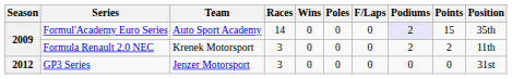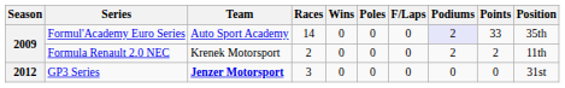 <table class="wikitable" style="font-size: 90%; text-align:center">
 <tr>
 <th>Season</th>
 <th>Series</th>
 <th>Team</th>
 <th>Races</th>
 <th>Wins</th>
 <th>Poles</th>
 <th>F/Laps</th>
 <th>Podiums</th>
 <th>Points</th>
 <th>Position</th>
 </tr>
 <tr>
 <th rowspan=2>2009</th>
 <td align=left nowrap><a href='#'>Formul'Academy Euro Series</a></td>
 <td align=left nowrap><a href='#'>Auto Sport Academy</a></td>
 <td>14</td>
 <td>0</td>
 <td>0</td>
 <td>0</td>
 <td style="background: lavender;">2</td>
-<td>15</td>
+<td>33</td>
 <td>35th</td>
 </tr>
 <tr>
 <td align=left><a href='#'>Formula Renault 2.0 NEC</a></td>
 <td align=left>Krenek Motorsport</td>
-<td>3</td>
+<td>2</td>
 <td>0</td>
 <td>0</td>
 <td>0</td>
 <td>2</td>
 <td>2</td>
 <td>11th</td>
 </tr>
 <tr>
 <th>2012</th>
 <td align=left><a href='#'>GP3 Series</a></td>
-<td align=left><a href='#'>Jenzer Motorsport</a></td>
+<td align=left><strong><a href='#'>Jenzer Motorsport</a></strong></td>
 <td>3</td>
 <td>0</td>
 <td>0</td>
 <td>0</td>
 <td>0</td>
 <td>0</td>
 <td>31st</td>
 </tr>
 </table>
